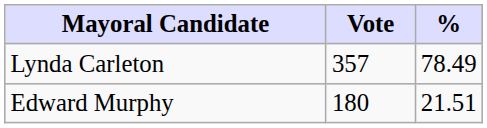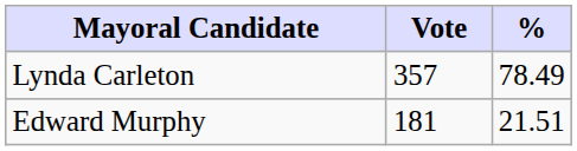 <table class="wikitable">
 <tr>
 <th style="background:#ddf; width:200px;">Mayoral Candidate </th>
 <th style="background:#ddf; width:50px;">Vote</th>
 <th style="background:#ddf; width:30px;">%</th>
 </tr>
 <tr>
 <td>Lynda Carleton</td>
 <td>357</td>
 <td>78.49</td>
 </tr>
 <tr>
 <td>Edward Murphy</td>
-<td>180</td>
+<td>181</td>
 <td>21.51</td>
 </tr>
 </table>
